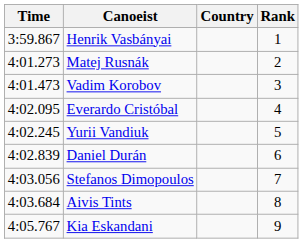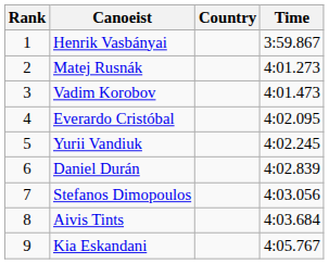 <table class="wikitable" style="text-align:center">
 <tr>
-<th>Time</th>
+<th>Rank</th>
 <th>Canoeist</th>
 <th>Country</th>
-<th>Rank</th>
+<th>Time</th>
 </tr>
 <tr>
-<td>3:59.867</td>
+<td>1</td>
 <td align="left"><a href='#'>Henrik Vasbányai</a></td>
 <td align="left"></td>
-<td>1</td>
+<td>3:59.867</td>
 </tr>
 <tr>
-<td>4:01.273</td>
+<td>2</td>
 <td align="left"><a href='#'>Matej Rusnák</a></td>
 <td align="left"></td>
-<td>2</td>
+<td>4:01.273</td>
 </tr>
 <tr>
-<td>4:01.473</td>
+<td>3</td>
 <td align="left"><a href='#'>Vadim Korobov</a></td>
 <td align="left"></td>
-<td>3</td>
+<td>4:01.473</td>
 </tr>
 <tr>
-<td>4:02.095</td>
+<td>4</td>
 <td align="left"><a href='#'>Everardo Cristóbal</a></td>
 <td align="left"></td>
-<td>4</td>
+<td>4:02.095</td>
 </tr>
 <tr>
-<td>4:02.245</td>
+<td>5</td>
 <td align="left"><a href='#'>Yurii Vandiuk</a></td>
 <td align="left"></td>
-<td>5</td>
+<td>4:02.245</td>
 </tr>
 <tr>
-<td>4:02.839</td>
+<td>6</td>
 <td align="left"><a href='#'>Daniel Durán</a></td>
 <td align="left"></td>
-<td>6</td>
+<td>4:02.839</td>
 </tr>
 <tr>
-<td>4:03.056</td>
+<td>7</td>
 <td align="left"><a href='#'>Stefanos Dimopoulos</a></td>
 <td align="left"></td>
-<td>7</td>
+<td>4:03.056</td>
 </tr>
 <tr>
-<td>4:03.684</td>
+<td>8</td>
 <td align="left"><a href='#'>Aivis Tints</a></td>
 <td align="left"></td>
-<td>8</td>
+<td>4:03.684</td>
 </tr>
 <tr>
-<td>4:05.767</td>
+<td>9</td>
 <td align="left"><a href='#'>Kia Eskandani</a></td>
 <td align="left"></td>
-<td>9</td>
+<td>4:05.767</td>
 </tr>
 </table>
